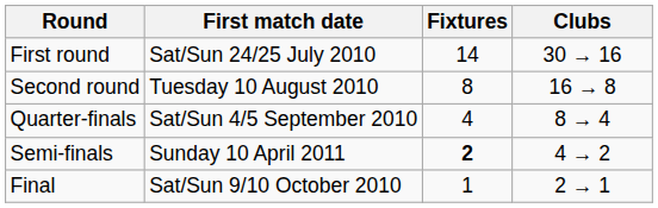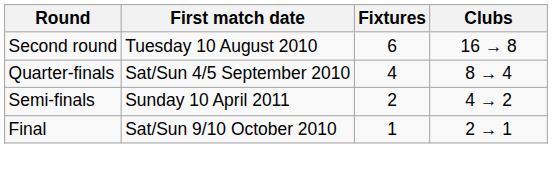 <table class="wikitable">
 <tr>
 <th>Round</th>
 <th>First match date</th>
 <th>Fixtures</th>
 <th width=100>Clubs</th>
 </tr>
 <tr align=center>
-<td align=left>First round</td>
-<td align=left>Sat/Sun 24/25 July 2010</td>
-<td>14</td>
-<td>30 → 16</td>
-</tr>
-<tr align=center>
 <td align=left>Second round</td>
 <td align=left>Tuesday 10 August 2010</td>
-<td>8</td>
+<td>6</td>
 <td>16 → 8</td>
 </tr>
 <tr align=center>
 <td align=left>Quarter-finals</td>
 <td align=left>Sat/Sun 4/5 September 2010</td>
 <td>4</td>
 <td>8 → 4</td>
 </tr>
 <tr align=center>
 <td align=left>Semi-finals</td>
 <td align=left>Sunday 10 April 2011</td>
-<td><strong>2</strong></td>
+<td>2</td>
 <td>4 → 2</td>
 </tr>
 <tr align=center>
 <td align=left>Final</td>
 <td align=left>Sat/Sun 9/10 October 2010</td>
 <td>1</td>
 <td>2 → 1</td>
 </tr>
 </table>
